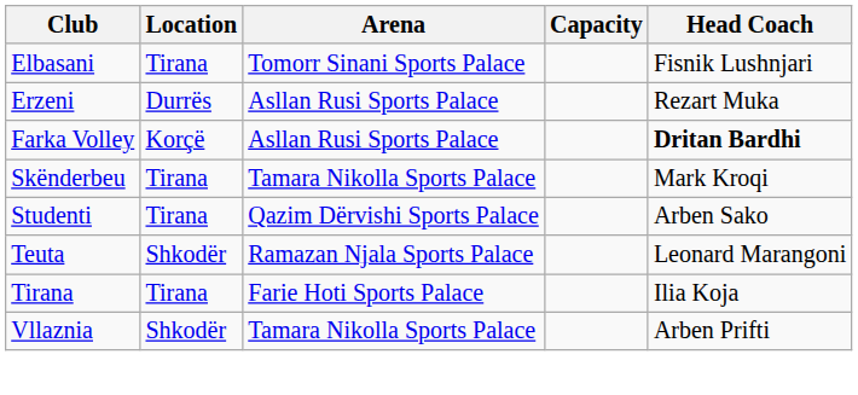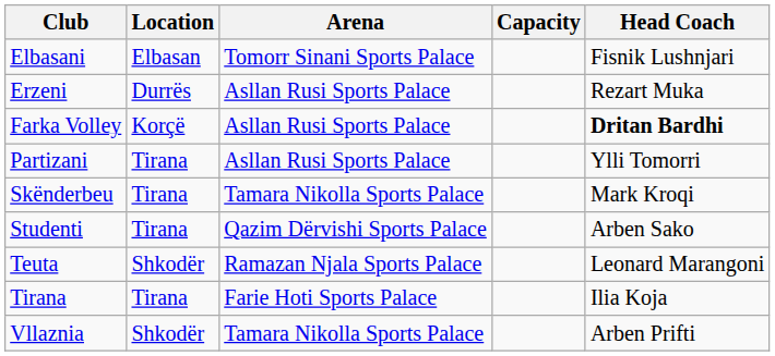 <table class="wikitable sortable">
 <tr>
 <th scope="col">Club</th>
 <th scope="col">Location</th>
 <th scope="col">Arena</th>
 <th scope="col">Capacity</th>
 <th scope="col">Head Coach</th>
 </tr>
 <tr bgcolor=>
 <td><a href='#'>Elbasani</a></td>
-<td><a href='#'>Tirana</a></td>
+<td><a href='#'>Elbasan</a></td>
 <td><a href='#'>Tomorr Sinani Sports Palace</a></td>
 <td></td>
 <td> Fisnik Lushnjari</td>
 </tr>
 <tr bgcolor=>
 <td><a href='#'>Erzeni</a></td>
 <td><a href='#'>Durrës</a></td>
 <td><a href='#'>Asllan Rusi Sports Palace</a></td>
 <td></td>
 <td> Rezart Muka</td>
 </tr>
 <tr bgcolor=>
 <td><a href='#'>Farka Volley</a></td>
 <td><a href='#'>Korçë</a></td>
 <td><a href='#'>Asllan Rusi Sports Palace</a></td>
 <td></td>
 <td><strong> Dritan Bardhi</strong></td>
+</tr>
+<tr bgcolor=>
+<td><a href='#'>Partizani</a></td>
+<td><a href='#'>Tirana</a></td>
+<td><a href='#'>Asllan Rusi Sports Palace</a></td>
+<td></td>
+<td> Ylli Tomorri</td>
 </tr>
 <tr bgcolor=>
 <td><a href='#'>Skënderbeu</a></td>
 <td><a href='#'>Tirana</a></td>
 <td><a href='#'>Tamara Nikolla Sports Palace</a></td>
 <td></td>
 <td> Mark Kroqi</td>
 </tr>
 <tr bgcolor=>
 <td><a href='#'>Studenti</a></td>
 <td><a href='#'>Tirana</a></td>
 <td><a href='#'>Qazim Dërvishi Sports Palace</a></td>
 <td></td>
 <td> Arben Sako</td>
 </tr>
 <tr bgcolor=>
 <td><a href='#'>Teuta</a></td>
 <td><a href='#'>Shkodër</a></td>
 <td><a href='#'>Ramazan Njala Sports Palace</a></td>
 <td></td>
 <td> Leonard Marangoni</td>
 </tr>
 <tr bgcolor=>
 <td><a href='#'>Tirana</a></td>
 <td><a href='#'>Tirana</a></td>
 <td><a href='#'>Farie Hoti Sports Palace</a></td>
 <td></td>
 <td> Ilia Koja</td>
 </tr>
 <tr bgcolor=>
 <td><a href='#'>Vllaznia</a></td>
 <td><a href='#'>Shkodër</a></td>
 <td><a href='#'>Tamara Nikolla Sports Palace</a></td>
 <td></td>
 <td> Arben Prifti</td>
 </tr>
 </table>
